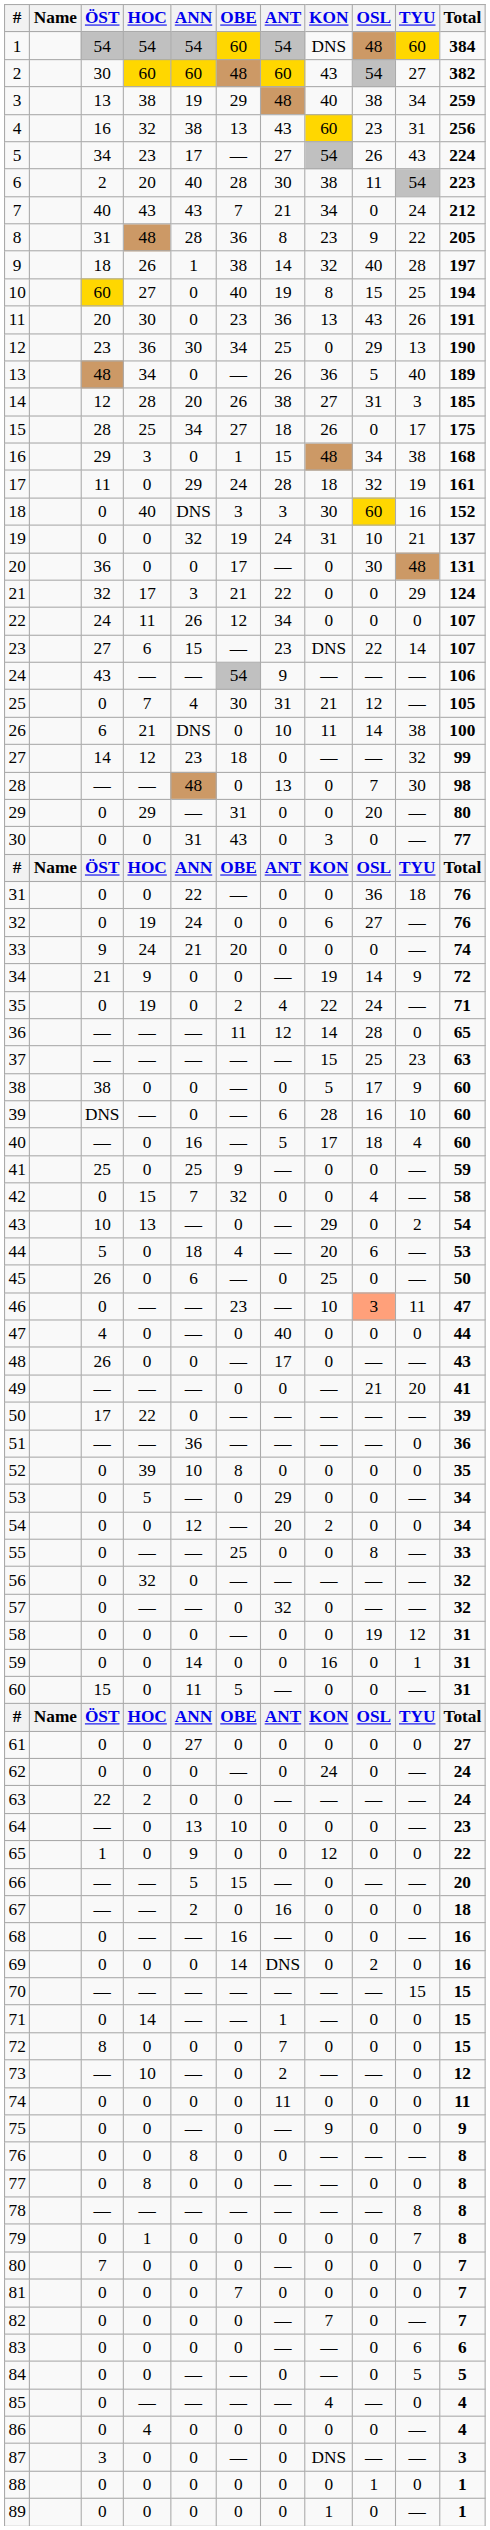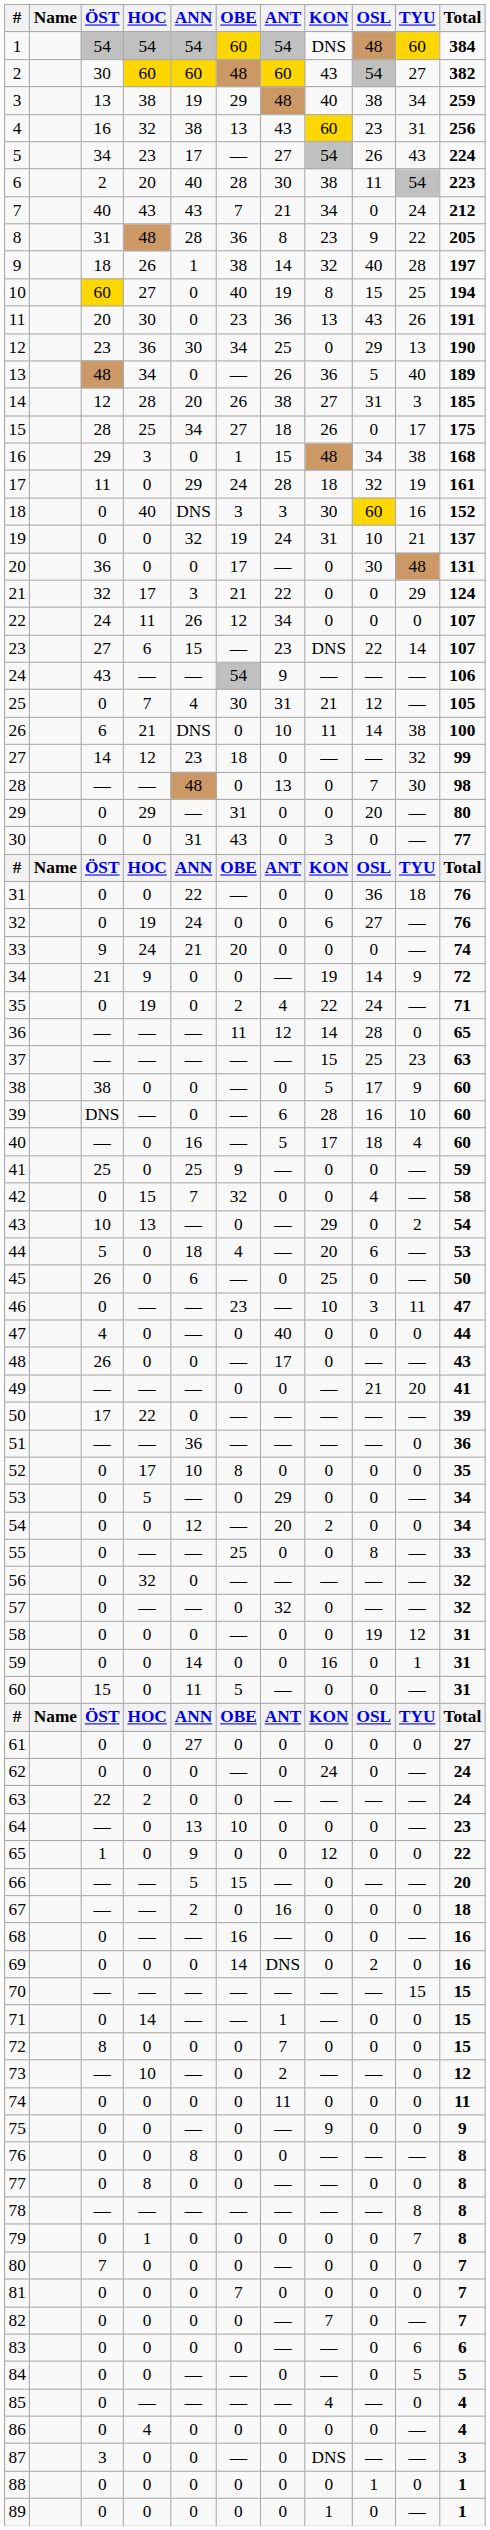 <table class="wikitable sortable" style="text-align:center;">
 <tr>
 <th>#</th>
 <th>Name</th>
 <th><a href='#'>ÖST</a></th>
 <th><a href='#'>HOC</a></th>
 <th><a href='#'>ANN</a></th>
 <th><a href='#'>OBE</a></th>
 <th><a href='#'>ANT</a></th>
 <th><a href='#'>KON</a></th>
 <th><a href='#'>OSL</a></th>
 <th><a href='#'>TYU</a></th>
 <th><strong>Total</strong> </th>
 </tr>
 <tr>
 <td>1</td>
 <td align="left"></td>
 <td bgcolor="silver">54</td>
 <td bgcolor="silver">54</td>
 <td bgcolor="silver">54</td>
 <td bgcolor="gold">60</td>
 <td bgcolor="silver">54</td>
 <td>DNS</td>
 <td bgcolor="CC9966">48</td>
 <td bgcolor="gold">60</td>
 <td><strong>384</strong></td>
 </tr>
 <tr>
 <td>2</td>
 <td align="left"></td>
 <td>30</td>
 <td bgcolor="gold">60</td>
 <td bgcolor="gold">60</td>
 <td bgcolor="CC9966">48</td>
 <td bgcolor="gold">60</td>
 <td>43</td>
 <td bgcolor="silver">54</td>
 <td>27</td>
 <td><strong>382</strong></td>
 </tr>
 <tr>
 <td>3</td>
 <td align="left"></td>
 <td>13</td>
 <td>38</td>
 <td>19</td>
 <td>29</td>
 <td bgcolor="CC9966">48</td>
 <td>40</td>
 <td>38</td>
 <td>34</td>
 <td><strong>259</strong></td>
 </tr>
 <tr>
 <td>4</td>
 <td align="left"></td>
 <td>16</td>
 <td>32</td>
 <td>38</td>
 <td>13</td>
 <td>43</td>
 <td bgcolor="gold">60</td>
 <td>23</td>
 <td>31</td>
 <td><strong>256</strong></td>
 </tr>
 <tr>
 <td>5</td>
 <td align="left"></td>
 <td>34</td>
 <td>23</td>
 <td>17</td>
 <td>—</td>
 <td>27</td>
 <td bgcolor="silver">54</td>
 <td>26</td>
 <td>43</td>
 <td><strong>224</strong></td>
 </tr>
 <tr>
 <td>6</td>
 <td align="left"></td>
 <td>2</td>
 <td>20</td>
 <td>40</td>
 <td>28</td>
 <td>30</td>
 <td>38</td>
 <td>11</td>
 <td bgcolor="silver">54</td>
 <td><strong>223</strong></td>
 </tr>
 <tr>
 <td>7</td>
 <td align="left"></td>
 <td>40</td>
 <td>43</td>
 <td>43</td>
 <td>7</td>
 <td>21</td>
 <td>34</td>
 <td>0</td>
 <td>24</td>
 <td><strong>212</strong></td>
 </tr>
 <tr>
 <td>8</td>
 <td align="left"></td>
 <td>31</td>
 <td bgcolor="CC9966">48</td>
 <td>28</td>
 <td>36</td>
 <td>8</td>
 <td>23</td>
 <td>9</td>
 <td>22</td>
 <td><strong>205</strong></td>
 </tr>
 <tr>
 <td>9</td>
 <td align="left"></td>
 <td>18</td>
 <td>26</td>
 <td>1</td>
 <td>38</td>
 <td>14</td>
 <td>32</td>
 <td>40</td>
 <td>28</td>
 <td><strong>197</strong></td>
 </tr>
 <tr>
 <td>10</td>
 <td align="left"></td>
 <td bgcolor="gold">60</td>
 <td>27</td>
 <td>0</td>
 <td>40</td>
 <td>19</td>
 <td>8</td>
 <td>15</td>
 <td>25</td>
 <td><strong>194</strong></td>
 </tr>
 <tr>
 <td>11</td>
 <td align="left"></td>
 <td>20</td>
 <td>30</td>
 <td>0</td>
 <td>23</td>
 <td>36</td>
 <td>13</td>
 <td>43</td>
 <td>26</td>
 <td><strong>191</strong></td>
 </tr>
 <tr>
 <td>12</td>
 <td align="left"></td>
 <td>23</td>
 <td>36</td>
 <td>30</td>
 <td>34</td>
 <td>25</td>
 <td>0</td>
 <td>29</td>
 <td>13</td>
 <td><strong>190</strong></td>
 </tr>
 <tr>
 <td>13</td>
 <td align="left"></td>
 <td bgcolor="CC9966">48</td>
 <td>34</td>
 <td>0</td>
 <td>—</td>
 <td>26</td>
 <td>36</td>
 <td>5</td>
 <td>40</td>
 <td><strong>189</strong></td>
 </tr>
 <tr>
 <td>14</td>
 <td align="left"></td>
 <td>12</td>
 <td>28</td>
 <td>20</td>
 <td>26</td>
 <td>38</td>
 <td>27</td>
 <td>31</td>
 <td>3</td>
 <td><strong>185</strong></td>
 </tr>
 <tr>
 <td>15</td>
 <td align="left"></td>
 <td>28</td>
 <td>25</td>
 <td>34</td>
 <td>27</td>
 <td>18</td>
 <td>26</td>
 <td>0</td>
 <td>17</td>
 <td><strong>175</strong></td>
 </tr>
 <tr>
 <td>16</td>
 <td align="left"></td>
 <td>29</td>
 <td>3</td>
 <td>0</td>
 <td>1</td>
 <td>15</td>
 <td bgcolor="CC9966">48</td>
 <td>34</td>
 <td>38</td>
 <td><strong>168</strong></td>
 </tr>
 <tr>
 <td>17</td>
 <td align="left"></td>
 <td>11</td>
 <td>0</td>
 <td>29</td>
 <td>24</td>
 <td>28</td>
 <td>18</td>
 <td>32</td>
 <td>19</td>
 <td><strong>161</strong></td>
 </tr>
 <tr>
 <td>18</td>
 <td align="left"></td>
 <td>0</td>
 <td>40</td>
 <td>DNS</td>
 <td>3</td>
 <td>3</td>
 <td>30</td>
 <td bgcolor="gold">60</td>
 <td>16</td>
 <td><strong>152</strong></td>
 </tr>
 <tr>
 <td>19</td>
 <td align="left"></td>
 <td>0</td>
 <td>0</td>
 <td>32</td>
 <td>19</td>
 <td>24</td>
 <td>31</td>
 <td>10</td>
 <td>21</td>
 <td><strong>137</strong></td>
 </tr>
 <tr>
 <td>20</td>
 <td align="left"></td>
 <td>36</td>
 <td>0</td>
 <td>0</td>
 <td>17</td>
 <td>—</td>
 <td>0</td>
 <td>30</td>
 <td bgcolor="CC9966">48</td>
 <td><strong>131</strong></td>
 </tr>
 <tr>
 <td>21</td>
 <td align="left"></td>
 <td>32</td>
 <td>17</td>
 <td>3</td>
 <td>21</td>
 <td>22</td>
 <td>0</td>
 <td>0</td>
 <td>29</td>
 <td><strong>124</strong></td>
 </tr>
 <tr>
 <td>22</td>
 <td align="left"></td>
 <td>24</td>
 <td>11</td>
 <td>26</td>
 <td>12</td>
 <td>34</td>
 <td>0</td>
 <td>0</td>
 <td>0</td>
 <td><strong>107</strong></td>
 </tr>
 <tr>
 <td>23</td>
 <td align="left"></td>
 <td>27</td>
 <td>6</td>
 <td>15</td>
 <td>—</td>
 <td>23</td>
 <td>DNS</td>
 <td>22</td>
 <td>14</td>
 <td><strong>107</strong></td>
 </tr>
 <tr>
 <td>24</td>
 <td align="left"></td>
 <td>43</td>
 <td>—</td>
 <td>—</td>
 <td bgcolor="silver">54</td>
 <td>9</td>
 <td>—</td>
 <td>—</td>
 <td>—</td>
 <td><strong>106</strong></td>
 </tr>
 <tr>
 <td>25</td>
 <td align="left"></td>
 <td>0</td>
 <td>7</td>
 <td>4</td>
 <td>30</td>
 <td>31</td>
 <td>21</td>
 <td>12</td>
 <td>—</td>
 <td><strong>105</strong></td>
 </tr>
 <tr>
 <td>26</td>
 <td align="left"></td>
 <td>6</td>
 <td>21</td>
 <td>DNS</td>
 <td>0</td>
 <td>10</td>
 <td>11</td>
 <td>14</td>
 <td>38</td>
 <td><strong>100</strong></td>
 </tr>
 <tr>
 <td>27</td>
 <td align="left"></td>
 <td>14</td>
 <td>12</td>
 <td>23</td>
 <td>18</td>
 <td>0</td>
 <td>—</td>
 <td>—</td>
 <td>32</td>
 <td><strong>99</strong></td>
 </tr>
 <tr>
 <td>28</td>
 <td align="left"></td>
 <td>—</td>
 <td>—</td>
 <td bgcolor="CC9966">48</td>
 <td>0</td>
 <td>13</td>
 <td>0</td>
 <td>7</td>
 <td>30</td>
 <td><strong>98</strong></td>
 </tr>
 <tr>
 <td>29</td>
 <td align="left"></td>
 <td>0</td>
 <td>29</td>
 <td>—</td>
 <td>31</td>
 <td>0</td>
 <td>0</td>
 <td>20</td>
 <td>—</td>
 <td><strong>80</strong></td>
 </tr>
 <tr>
 <td>30</td>
 <td align="left"></td>
 <td>0</td>
 <td>0</td>
 <td>31</td>
 <td>43</td>
 <td>0</td>
 <td>3</td>
 <td>0</td>
 <td>—</td>
 <td><strong>77</strong></td>
 </tr>
 <tr>
 <th>#</th>
 <th>Name</th>
 <th><a href='#'>ÖST</a></th>
 <th><a href='#'>HOC</a></th>
 <th><a href='#'>ANN</a></th>
 <th><a href='#'>OBE</a></th>
 <th><a href='#'>ANT</a></th>
 <th><a href='#'>KON</a></th>
 <th><a href='#'>OSL</a></th>
 <th><a href='#'>TYU</a></th>
 <th><strong>Total</strong></th>
 </tr>
 <tr>
 <td>31</td>
 <td align="left"></td>
 <td>0</td>
 <td>0</td>
 <td>22</td>
 <td>—</td>
 <td>0</td>
 <td>0</td>
 <td>36</td>
 <td>18</td>
 <td><strong>76</strong></td>
 </tr>
 <tr>
 <td>32</td>
 <td align="left"></td>
 <td>0</td>
 <td>19</td>
 <td>24</td>
 <td>0</td>
 <td>0</td>
 <td>6</td>
 <td>27</td>
 <td>—</td>
 <td><strong>76</strong></td>
 </tr>
 <tr>
 <td>33</td>
 <td align="left"></td>
 <td>9</td>
 <td>24</td>
 <td>21</td>
 <td>20</td>
 <td>0</td>
 <td>0</td>
 <td>0</td>
 <td>—</td>
 <td><strong>74</strong></td>
 </tr>
 <tr>
 <td>34</td>
 <td align="left"></td>
 <td>21</td>
 <td>9</td>
 <td>0</td>
 <td>0</td>
 <td>—</td>
 <td>19</td>
 <td>14</td>
 <td>9</td>
 <td><strong>72</strong></td>
 </tr>
 <tr>
 <td>35</td>
 <td align="left"></td>
 <td>0</td>
 <td>19</td>
 <td>0</td>
 <td>2</td>
 <td>4</td>
 <td>22</td>
 <td>24</td>
 <td>—</td>
 <td><strong>71</strong></td>
 </tr>
 <tr>
 <td>36</td>
 <td align="left"></td>
 <td>—</td>
 <td>—</td>
 <td>—</td>
 <td>11</td>
 <td>12</td>
 <td>14</td>
 <td>28</td>
 <td>0</td>
 <td><strong>65</strong></td>
 </tr>
 <tr>
 <td>37</td>
 <td align="left"></td>
 <td>—</td>
 <td>—</td>
 <td>—</td>
 <td>—</td>
 <td>—</td>
 <td>15</td>
 <td>25</td>
 <td>23</td>
 <td><strong>63</strong></td>
 </tr>
 <tr>
 <td>38</td>
 <td align="left"></td>
 <td>38</td>
 <td>0</td>
 <td>0</td>
 <td>—</td>
 <td>0</td>
 <td>5</td>
 <td>17</td>
 <td>9</td>
 <td><strong>60</strong></td>
 </tr>
 <tr>
 <td>39</td>
 <td align="left"></td>
 <td>DNS</td>
 <td>—</td>
 <td>0</td>
 <td>—</td>
 <td>6</td>
 <td>28</td>
 <td>16</td>
 <td>10</td>
 <td><strong>60</strong></td>
 </tr>
 <tr>
 <td>40</td>
 <td align="left"></td>
 <td>—</td>
 <td>0</td>
 <td>16</td>
 <td>—</td>
 <td>5</td>
 <td>17</td>
 <td>18</td>
 <td>4</td>
 <td><strong>60</strong></td>
 </tr>
 <tr>
 <td>41</td>
 <td align="left"></td>
 <td>25</td>
 <td>0</td>
 <td>25</td>
 <td>9</td>
 <td>—</td>
 <td>0</td>
 <td>0</td>
 <td>—</td>
 <td><strong>59</strong></td>
 </tr>
 <tr>
 <td>42</td>
 <td align="left"></td>
 <td>0</td>
 <td>15</td>
 <td>7</td>
 <td>32</td>
 <td>0</td>
 <td>0</td>
 <td>4</td>
 <td>—</td>
 <td><strong>58</strong></td>
 </tr>
 <tr>
 <td>43</td>
 <td align="left"></td>
 <td>10</td>
 <td>13</td>
 <td>—</td>
 <td>0</td>
 <td>—</td>
 <td>29</td>
 <td>0</td>
 <td>2</td>
 <td><strong>54</strong></td>
 </tr>
 <tr>
 <td>44</td>
 <td align="left"></td>
 <td>5</td>
 <td>0</td>
 <td>18</td>
 <td>4</td>
 <td>—</td>
 <td>20</td>
 <td>6</td>
 <td>—</td>
 <td><strong>53</strong></td>
 </tr>
 <tr>
 <td>45</td>
 <td align="left"></td>
 <td>26</td>
 <td>0</td>
 <td>6</td>
 <td>—</td>
 <td>0</td>
 <td>25</td>
 <td>0</td>
 <td>—</td>
 <td><strong>50</strong></td>
 </tr>
 <tr>
 <td>46</td>
 <td align="left"></td>
 <td>0</td>
 <td>—</td>
 <td>—</td>
 <td>23</td>
 <td>—</td>
 <td>10</td>
-<td style="background: lightsalmon;">3</td>
+<td>3</td>
 <td>11</td>
 <td><strong>47</strong></td>
 </tr>
 <tr>
 <td>47</td>
 <td align="left"></td>
 <td>4</td>
 <td>0</td>
 <td>—</td>
 <td>0</td>
 <td>40</td>
 <td>0</td>
 <td>0</td>
 <td>0</td>
 <td><strong>44</strong></td>
 </tr>
 <tr>
 <td>48</td>
 <td align="left"></td>
 <td>26</td>
 <td>0</td>
 <td>0</td>
 <td>—</td>
 <td>17</td>
 <td>0</td>
 <td>—</td>
 <td>—</td>
 <td><strong>43</strong></td>
 </tr>
 <tr>
 <td>49</td>
 <td align="left"></td>
 <td>—</td>
 <td>—</td>
 <td>—</td>
 <td>0</td>
 <td>0</td>
 <td>—</td>
 <td>21</td>
 <td>20</td>
 <td><strong>41</strong></td>
 </tr>
 <tr>
 <td>50</td>
 <td align="left"></td>
 <td>17</td>
 <td>22</td>
 <td>0</td>
 <td>—</td>
 <td>—</td>
 <td>—</td>
 <td>—</td>
 <td>—</td>
 <td><strong>39</strong></td>
 </tr>
 <tr>
 <td>51</td>
 <td align="left"></td>
 <td>—</td>
 <td>—</td>
 <td>36</td>
 <td>—</td>
 <td>—</td>
 <td>—</td>
 <td>—</td>
 <td>0</td>
 <td><strong>36</strong></td>
 </tr>
 <tr>
 <td>52</td>
 <td align="left"></td>
 <td>0</td>
-<td>39</td>
+<td>17</td>
 <td>10</td>
 <td>8</td>
 <td>0</td>
 <td>0</td>
 <td>0</td>
 <td>0</td>
 <td><strong>35</strong></td>
 </tr>
 <tr>
 <td>53</td>
 <td align="left"></td>
 <td>0</td>
 <td>5</td>
 <td>—</td>
 <td>0</td>
 <td>29</td>
 <td>0</td>
 <td>0</td>
 <td>—</td>
 <td><strong>34</strong></td>
 </tr>
 <tr>
 <td>54</td>
 <td align="left"></td>
 <td>0</td>
 <td>0</td>
 <td>12</td>
 <td>—</td>
 <td>20</td>
 <td>2</td>
 <td>0</td>
 <td>0</td>
 <td><strong>34</strong></td>
 </tr>
 <tr>
 <td>55</td>
 <td align="left"></td>
 <td>0</td>
 <td>—</td>
 <td>—</td>
 <td>25</td>
 <td>0</td>
 <td>0</td>
 <td>8</td>
 <td>—</td>
 <td><strong>33</strong></td>
 </tr>
 <tr>
 <td>56</td>
 <td align="left"></td>
 <td>0</td>
 <td>32</td>
 <td>0</td>
 <td>—</td>
 <td>—</td>
 <td>—</td>
 <td>—</td>
 <td>—</td>
 <td><strong>32</strong></td>
 </tr>
 <tr>
 <td>57</td>
 <td align="left"></td>
 <td>0</td>
 <td>—</td>
 <td>—</td>
 <td>0</td>
 <td>32</td>
 <td>0</td>
 <td>—</td>
 <td>—</td>
 <td><strong>32</strong></td>
 </tr>
 <tr>
 <td>58</td>
 <td align="left"></td>
 <td>0</td>
 <td>0</td>
 <td>0</td>
 <td>—</td>
 <td>0</td>
 <td>0</td>
 <td>19</td>
 <td>12</td>
 <td><strong>31</strong></td>
 </tr>
 <tr>
 <td>59</td>
 <td align="left"></td>
 <td>0</td>
 <td>0</td>
 <td>14</td>
 <td>0</td>
 <td>0</td>
 <td>16</td>
 <td>0</td>
 <td>1</td>
 <td><strong>31</strong></td>
 </tr>
 <tr>
 <td>60</td>
 <td align="left"></td>
 <td>15</td>
 <td>0</td>
 <td>11</td>
 <td>5</td>
 <td>—</td>
 <td>0</td>
 <td>0</td>
 <td>—</td>
 <td><strong>31</strong></td>
 </tr>
 <tr>
 <th>#</th>
 <th>Name</th>
 <th><a href='#'>ÖST</a></th>
 <th><a href='#'>HOC</a></th>
 <th><a href='#'>ANN</a></th>
 <th><a href='#'>OBE</a></th>
 <th><a href='#'>ANT</a></th>
 <th><a href='#'>KON</a></th>
 <th><a href='#'>OSL</a></th>
 <th><a href='#'>TYU</a></th>
 <th><strong>Total</strong></th>
 </tr>
 <tr>
 <td>61</td>
 <td align="left"></td>
 <td>0</td>
 <td>0</td>
 <td>27</td>
 <td>0</td>
 <td>0</td>
 <td>0</td>
 <td>0</td>
 <td>0</td>
 <td><strong>27</strong></td>
 </tr>
 <tr>
 <td>62</td>
 <td align="left"></td>
 <td>0</td>
 <td>0</td>
 <td>0</td>
 <td>—</td>
 <td>0</td>
 <td>24</td>
 <td>0</td>
 <td>—</td>
 <td><strong>24</strong></td>
 </tr>
 <tr>
 <td>63</td>
 <td align="left"></td>
 <td>22</td>
 <td>2</td>
 <td>0</td>
 <td>0</td>
 <td>—</td>
 <td>—</td>
 <td>—</td>
 <td>—</td>
 <td><strong>24</strong></td>
 </tr>
 <tr>
 <td>64</td>
 <td align="left"></td>
 <td>—</td>
 <td>0</td>
 <td>13</td>
 <td>10</td>
 <td>0</td>
 <td>0</td>
 <td>0</td>
 <td>—</td>
 <td><strong>23</strong></td>
 </tr>
 <tr>
 <td>65</td>
 <td align="left"></td>
 <td>1</td>
 <td>0</td>
 <td>9</td>
 <td>0</td>
 <td>0</td>
 <td>12</td>
 <td>0</td>
 <td>0</td>
 <td><strong>22</strong></td>
 </tr>
 <tr>
 <td>66</td>
 <td align="left"></td>
 <td>—</td>
 <td>—</td>
 <td>5</td>
 <td>15</td>
 <td>—</td>
 <td>0</td>
 <td>—</td>
 <td>—</td>
 <td><strong>20</strong></td>
 </tr>
 <tr>
 <td>67</td>
 <td align="left"></td>
 <td>—</td>
 <td>—</td>
 <td>2</td>
 <td>0</td>
 <td>16</td>
 <td>0</td>
 <td>0</td>
 <td>0</td>
 <td><strong>18</strong></td>
 </tr>
 <tr>
 <td>68</td>
 <td align="left"></td>
 <td>0</td>
 <td>—</td>
 <td>—</td>
 <td>16</td>
 <td>—</td>
 <td>0</td>
 <td>0</td>
 <td>—</td>
 <td><strong>16</strong></td>
 </tr>
 <tr>
 <td>69</td>
 <td align="left"></td>
 <td>0</td>
 <td>0</td>
 <td>0</td>
 <td>14</td>
 <td>DNS</td>
 <td>0</td>
 <td>2</td>
 <td>0</td>
 <td><strong>16</strong></td>
 </tr>
 <tr>
 <td>70</td>
 <td align="left"></td>
 <td>—</td>
 <td>—</td>
 <td>—</td>
 <td>—</td>
 <td>—</td>
 <td>—</td>
 <td>—</td>
 <td>15</td>
 <td><strong>15</strong></td>
 </tr>
 <tr>
 <td>71</td>
 <td align="left"></td>
 <td>0</td>
 <td>14</td>
 <td>—</td>
 <td>—</td>
 <td>1</td>
 <td>—</td>
 <td>0</td>
 <td>0</td>
 <td><strong>15</strong></td>
 </tr>
 <tr>
 <td>72</td>
 <td align="left"></td>
 <td>8</td>
 <td>0</td>
 <td>0</td>
 <td>0</td>
 <td>7</td>
 <td>0</td>
 <td>0</td>
 <td>0</td>
 <td><strong>15</strong></td>
 </tr>
 <tr>
 <td>73</td>
 <td align="left"></td>
 <td>—</td>
 <td>10</td>
 <td>—</td>
 <td>0</td>
 <td>2</td>
 <td>—</td>
 <td>—</td>
 <td>0</td>
 <td><strong>12</strong></td>
 </tr>
 <tr>
 <td>74</td>
 <td align="left"></td>
 <td>0</td>
 <td>0</td>
 <td>0</td>
 <td>0</td>
 <td>11</td>
 <td>0</td>
 <td>0</td>
 <td>0</td>
 <td><strong>11</strong></td>
 </tr>
 <tr>
 <td>75</td>
 <td align="left"></td>
 <td>0</td>
 <td>0</td>
 <td>—</td>
 <td>0</td>
 <td>—</td>
 <td>9</td>
 <td>0</td>
 <td>0</td>
 <td><strong>9</strong></td>
 </tr>
 <tr>
 <td>76</td>
 <td align="left"></td>
 <td>0</td>
 <td>0</td>
 <td>8</td>
 <td>0</td>
 <td>0</td>
 <td>—</td>
 <td>—</td>
 <td>—</td>
 <td><strong>8</strong></td>
 </tr>
 <tr>
 <td>77</td>
 <td align="left"></td>
 <td>0</td>
 <td>8</td>
 <td>0</td>
 <td>0</td>
 <td>—</td>
 <td>—</td>
 <td>0</td>
 <td>0</td>
 <td><strong>8</strong></td>
 </tr>
 <tr>
 <td>78</td>
 <td align="left"></td>
 <td>—</td>
 <td>—</td>
 <td>—</td>
 <td>—</td>
 <td>—</td>
 <td>—</td>
 <td>—</td>
 <td>8</td>
 <td><strong>8</strong></td>
 </tr>
 <tr>
 <td>79</td>
 <td align="left"></td>
 <td>0</td>
 <td>1</td>
 <td>0</td>
 <td>0</td>
 <td>0</td>
 <td>0</td>
 <td>0</td>
 <td>7</td>
 <td><strong>8</strong></td>
 </tr>
 <tr>
 <td>80</td>
 <td align="left"></td>
 <td>7</td>
 <td>0</td>
 <td>0</td>
 <td>0</td>
 <td>—</td>
 <td>0</td>
 <td>0</td>
 <td>0</td>
 <td><strong>7</strong></td>
 </tr>
 <tr>
 <td>81</td>
 <td align="left"></td>
 <td>0</td>
 <td>0</td>
 <td>0</td>
 <td>7</td>
 <td>0</td>
 <td>0</td>
 <td>0</td>
 <td>0</td>
 <td><strong>7</strong></td>
 </tr>
 <tr>
 <td>82</td>
 <td align="left"></td>
 <td>0</td>
 <td>0</td>
 <td>0</td>
 <td>0</td>
 <td>—</td>
 <td>7</td>
 <td>0</td>
 <td>—</td>
 <td><strong>7</strong></td>
 </tr>
 <tr>
 <td>83</td>
 <td align="left"></td>
 <td>0</td>
 <td>0</td>
 <td>0</td>
 <td>0</td>
 <td>—</td>
 <td>—</td>
 <td>0</td>
 <td>6</td>
 <td><strong>6</strong></td>
 </tr>
 <tr>
 <td>84</td>
 <td align="left"></td>
 <td>0</td>
 <td>0</td>
 <td>—</td>
 <td>—</td>
 <td>0</td>
 <td>—</td>
 <td>0</td>
 <td>5</td>
 <td><strong>5</strong></td>
 </tr>
 <tr>
 <td>85</td>
 <td align="left"></td>
 <td>0</td>
 <td>—</td>
 <td>—</td>
 <td>—</td>
 <td>—</td>
 <td>4</td>
 <td>—</td>
 <td>0</td>
 <td><strong>4</strong></td>
 </tr>
 <tr>
 <td>86</td>
 <td align="left"></td>
 <td>0</td>
 <td>4</td>
 <td>0</td>
 <td>0</td>
 <td>0</td>
 <td>0</td>
 <td>0</td>
 <td>—</td>
 <td><strong>4</strong></td>
 </tr>
 <tr>
 <td>87</td>
 <td align="left"></td>
 <td>3</td>
 <td>0</td>
 <td>0</td>
 <td>—</td>
 <td>0</td>
 <td>DNS</td>
 <td>—</td>
 <td>—</td>
 <td><strong>3</strong></td>
 </tr>
 <tr>
 <td>88</td>
 <td align="left"></td>
 <td>0</td>
 <td>0</td>
 <td>0</td>
 <td>0</td>
 <td>0</td>
 <td>0</td>
 <td>1</td>
 <td>0</td>
 <td><strong>1</strong></td>
 </tr>
 <tr>
 <td>89</td>
 <td align="left"></td>
 <td>0</td>
 <td>0</td>
 <td>0</td>
 <td>0</td>
 <td>0</td>
 <td>1</td>
 <td>0</td>
 <td>—</td>
 <td><strong>1</strong></td>
 </tr>
 </table>
